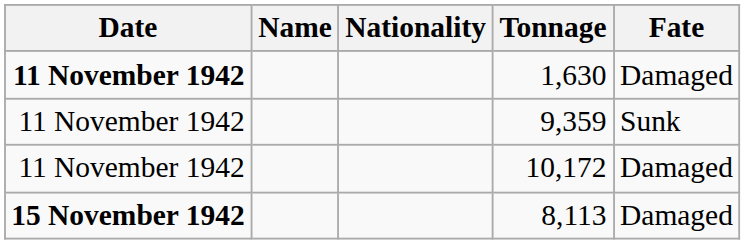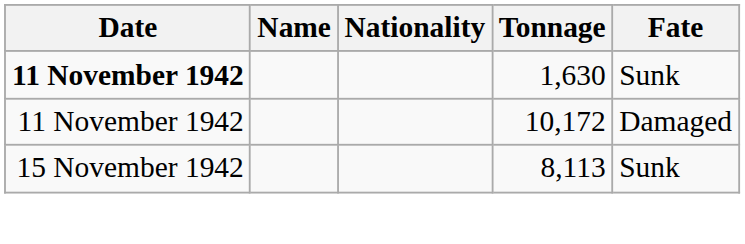 <table class="wikitable sortable" style="margin: 1em auto 1em auto;" style="margin: 1em auto 1em auto;">
 <tr>
 <th>Date</th>
 <th>Name</th>
 <th>Nationality</th>
 <th>Tonnage</th>
 <th>Fate</th>
 </tr>
 <tr>
 <td align="right"><strong>11 November 1942</strong></td>
 <td align="left"></td>
 <td align="left"></td>
 <td align="right">1,630</td>
-<td align="left">Damaged</td>
-</tr>
-<tr>
-<td align="right">11 November 1942</td>
-<td align="left"></td>
-<td align="left"></td>
-<td align="right">9,359</td>
 <td align="left">Sunk</td>
 </tr>
 <tr>
 <td align="right">11 November 1942</td>
 <td align="left"></td>
 <td align="left"></td>
 <td align="right">10,172</td>
 <td align="left">Damaged</td>
 </tr>
 <tr>
-<td align="right"><strong>15 November 1942</strong></td>
+<td align="right">15 November 1942</td>
 <td align="left"></td>
 <td align="left"></td>
 <td align="right">8,113</td>
-<td align="left">Damaged</td>
+<td align="left">Sunk</td>
 </tr>
 </table>
